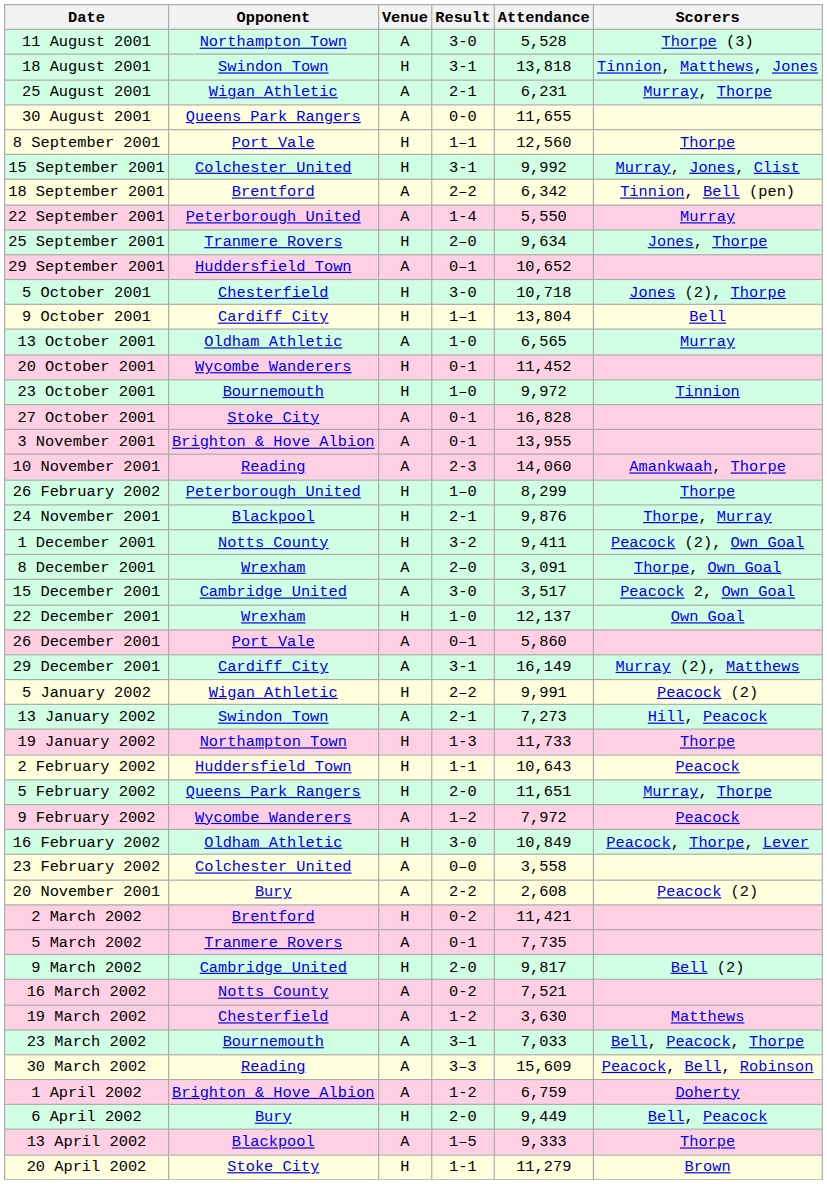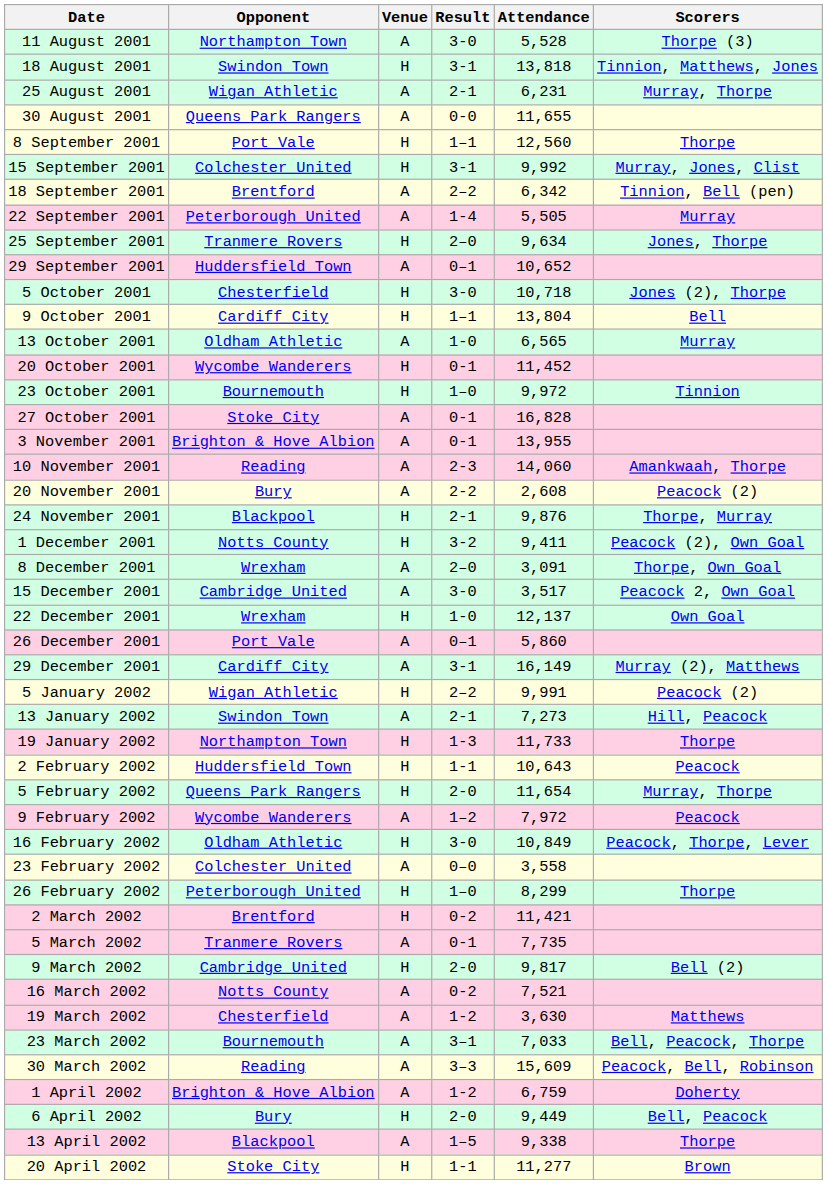 <table class="wikitable sortable" style="font-size:100%; text-align:center">
 <tr>
 <th>Date</th>
 <th>Opponent</th>
 <th>Venue</th>
 <th>Result</th>
 <th>Attendance</th>
 <th>Scorers</th>
 </tr>
 <tr style="background-color: #d0ffe3;">
 <td>11 August 2001</td>
 <td><a href='#'>Northampton Town</a></td>
 <td>A</td>
 <td>3-0</td>
 <td>5,528</td>
 <td><a href='#'>Thorpe</a> (3)</td>
 </tr>
 <tr style="background-color: #d0ffe3;">
 <td>18 August 2001</td>
 <td><a href='#'>Swindon Town</a></td>
 <td>H</td>
 <td>3-1</td>
 <td>13,818</td>
 <td><a href='#'>Tinnion</a>, <a href='#'>Matthews</a>, <a href='#'>Jones</a></td>
 </tr>
 <tr style="background-color: #d0ffe3;">
 <td>25 August 2001</td>
 <td><a href='#'>Wigan Athletic</a></td>
 <td>A</td>
 <td>2-1</td>
 <td>6,231</td>
 <td><a href='#'>Murray</a>, <a href='#'>Thorpe</a></td>
 </tr>
 <tr style="background-color: #ffffdd;">
 <td>30 August 2001</td>
 <td><a href='#'>Queens Park Rangers</a></td>
 <td>A</td>
 <td>0-0</td>
 <td>11,655</td>
 <td></td>
 </tr>
 <tr style="background-color: #ffffdd;">
 <td>8 September 2001</td>
 <td><a href='#'>Port Vale</a></td>
 <td>H</td>
 <td>1–1</td>
 <td>12,560</td>
 <td><a href='#'>Thorpe</a></td>
 </tr>
 <tr style="background-color: #d0ffe3;">
 <td>15 September 2001</td>
 <td><a href='#'>Colchester United</a></td>
 <td>H</td>
 <td>3-1</td>
 <td>9,992</td>
 <td><a href='#'>Murray</a>, <a href='#'>Jones</a>, <a href='#'>Clist</a></td>
 </tr>
 <tr style="background-color: #ffffdd;">
 <td>18 September 2001</td>
 <td><a href='#'>Brentford</a></td>
 <td>A</td>
 <td>2–2</td>
 <td>6,342</td>
 <td><a href='#'>Tinnion</a>, <a href='#'>Bell</a> (pen)</td>
 </tr>
 <tr style="background-color: #ffd0e3;">
 <td>22 September 2001</td>
 <td><a href='#'>Peterborough United</a></td>
 <td>A</td>
 <td>1-4</td>
-<td>5,550</td>
+<td>5,505</td>
 <td><a href='#'>Murray</a></td>
 </tr>
 <tr style="background-color: #d0ffe3;">
 <td>25 September 2001</td>
 <td><a href='#'>Tranmere Rovers</a></td>
 <td>H</td>
 <td>2–0</td>
 <td>9,634</td>
 <td><a href='#'>Jones</a>, <a href='#'>Thorpe</a></td>
 </tr>
 <tr style="background-color: #ffd0e3;">
 <td>29 September 2001</td>
 <td><a href='#'>Huddersfield Town</a></td>
 <td>A</td>
 <td>0–1</td>
 <td>10,652</td>
 <td></td>
 </tr>
 <tr style="background-color: #d0ffe3;">
 <td>5 October 2001</td>
 <td><a href='#'>Chesterfield</a></td>
 <td>H</td>
 <td>3-0</td>
 <td>10,718</td>
 <td><a href='#'>Jones</a> (2), <a href='#'>Thorpe</a></td>
 </tr>
 <tr style="background-color: #ffffdd;">
 <td>9 October 2001</td>
 <td><a href='#'>Cardiff City</a></td>
 <td>H</td>
 <td>1–1</td>
 <td>13,804</td>
 <td><a href='#'>Bell</a></td>
 </tr>
 <tr style="background-color: #d0ffe3;">
 <td>13 October 2001</td>
 <td><a href='#'>Oldham Athletic</a></td>
 <td>A</td>
 <td>1-0</td>
 <td>6,565</td>
 <td><a href='#'>Murray</a></td>
 </tr>
 <tr style="background-color: #ffd0e3;">
 <td>20 October 2001</td>
 <td><a href='#'>Wycombe Wanderers</a></td>
 <td>H</td>
 <td>0-1</td>
 <td>11,452</td>
 <td></td>
 </tr>
 <tr style="background-color: #d0ffe3;">
 <td>23 October 2001</td>
 <td><a href='#'>Bournemouth</a></td>
 <td>H</td>
 <td>1–0</td>
 <td>9,972</td>
 <td><a href='#'>Tinnion</a></td>
 </tr>
 <tr style="background-color: #ffd0e3;">
 <td>27 October 2001</td>
 <td><a href='#'>Stoke City</a></td>
 <td>A</td>
 <td>0-1</td>
 <td>16,828</td>
 <td></td>
 </tr>
 <tr style="background-color: #ffd0e3;">
 <td>3 November 2001</td>
 <td><a href='#'>Brighton & Hove Albion</a></td>
 <td>A</td>
 <td>0-1</td>
 <td>13,955</td>
 <td></td>
 </tr>
 <tr style="background-color: #ffd0e3;">
 <td>10 November 2001</td>
 <td><a href='#'>Reading</a></td>
 <td>A</td>
 <td>2-3</td>
 <td>14,060</td>
 <td><a href='#'>Amankwaah</a>, <a href='#'>Thorpe</a></td>
 </tr>
-<tr style="background-color: #d0ffe3;">
-<td>26 February 2002</td>
-<td><a href='#'>Peterborough United</a></td>
-<td>H</td>
-<td>1–0</td>
-<td>8,299</td>
-<td><a href='#'>Thorpe</a></td>
+<tr style="background-color: #ffffdd;">
+<td>20 November 2001</td>
+<td><a href='#'>Bury</a></td>
+<td>A</td>
+<td>2-2</td>
+<td>2,608</td>
+<td><a href='#'>Peacock</a> (2)</td>
 </tr>
 <tr style="background-color: #d0ffe3;">
 <td>24 November 2001</td>
 <td><a href='#'>Blackpool</a></td>
 <td>H</td>
 <td>2-1</td>
 <td>9,876</td>
 <td><a href='#'>Thorpe</a>, <a href='#'>Murray</a></td>
 </tr>
 <tr style="background-color: #d0ffe3;">
 <td>1 December 2001</td>
 <td><a href='#'>Notts County</a></td>
 <td>H</td>
 <td>3-2</td>
 <td>9,411</td>
 <td><a href='#'>Peacock</a> (2), <a href='#'>Own Goal</a></td>
 </tr>
 <tr style="background-color: #d0ffe3;">
 <td>8 December 2001</td>
 <td><a href='#'>Wrexham</a></td>
 <td>A</td>
 <td>2–0</td>
 <td>3,091</td>
 <td><a href='#'>Thorpe</a>, <a href='#'>Own Goal</a></td>
 </tr>
 <tr style="background-color: #d0ffe3;">
 <td>15 December 2001</td>
 <td><a href='#'>Cambridge United</a></td>
 <td>A</td>
 <td>3-0</td>
 <td>3,517</td>
 <td><a href='#'>Peacock</a> 2, <a href='#'>Own Goal</a></td>
 </tr>
 <tr style="background-color: #d0ffe3;">
 <td>22 December 2001</td>
 <td><a href='#'>Wrexham</a></td>
 <td>H</td>
 <td>1-0</td>
 <td>12,137</td>
 <td><a href='#'>Own Goal</a></td>
 </tr>
 <tr style="background-color: #ffd0e3;">
 <td>26 December 2001</td>
 <td><a href='#'>Port Vale</a></td>
 <td>A</td>
 <td>0–1</td>
 <td>5,860</td>
 <td></td>
 </tr>
 <tr style="background-color: #d0ffe3;">
 <td>29 December 2001</td>
 <td><a href='#'>Cardiff City</a></td>
 <td>A</td>
 <td>3-1</td>
 <td>16,149</td>
 <td><a href='#'>Murray</a> (2), <a href='#'>Matthews</a></td>
 </tr>
 <tr style="background-color: #ffffdd;">
 <td>5 January 2002</td>
 <td><a href='#'>Wigan Athletic</a></td>
 <td>H</td>
 <td>2–2</td>
 <td>9,991</td>
 <td><a href='#'>Peacock</a> (2)</td>
 </tr>
 <tr style="background-color: #d0ffe3;">
 <td>13 January 2002</td>
 <td><a href='#'>Swindon Town</a></td>
 <td>A</td>
 <td>2-1</td>
 <td>7,273</td>
 <td><a href='#'>Hill</a>, <a href='#'>Peacock</a></td>
 </tr>
 <tr style="background-color: #ffd0e3;">
 <td>19 January 2002</td>
 <td><a href='#'>Northampton Town</a></td>
 <td>H</td>
 <td>1-3</td>
 <td>11,733</td>
 <td><a href='#'>Thorpe</a></td>
 </tr>
 <tr style="background-color: #ffffdd;">
 <td>2 February 2002</td>
 <td><a href='#'>Huddersfield Town</a></td>
 <td>H</td>
 <td>1-1</td>
 <td>10,643</td>
 <td><a href='#'>Peacock</a></td>
 </tr>
 <tr style="background-color: #d0ffe3;">
 <td>5 February 2002</td>
 <td><a href='#'>Queens Park Rangers</a></td>
 <td>H</td>
 <td>2-0</td>
-<td>11,651</td>
+<td>11,654</td>
 <td><a href='#'>Murray</a>, <a href='#'>Thorpe</a></td>
 </tr>
 <tr style="background-color: #ffd0e3;">
 <td>9 February 2002</td>
 <td><a href='#'>Wycombe Wanderers</a></td>
 <td>A</td>
 <td>1–2</td>
 <td>7,972</td>
 <td><a href='#'>Peacock</a></td>
 </tr>
 <tr style="background-color: #d0ffe3;">
 <td>16 February 2002</td>
 <td><a href='#'>Oldham Athletic</a></td>
 <td>H</td>
 <td>3-0</td>
 <td>10,849</td>
 <td><a href='#'>Peacock</a>, <a href='#'>Thorpe</a>, <a href='#'>Lever</a></td>
 </tr>
 <tr style="background-color: #ffffdd;">
 <td>23 February 2002</td>
 <td><a href='#'>Colchester United</a></td>
 <td>A</td>
 <td>0–0</td>
 <td>3,558</td>
 <td></td>
 </tr>
-<tr style="background-color: #ffffdd;">
-<td>20 November 2001</td>
-<td><a href='#'>Bury</a></td>
-<td>A</td>
-<td>2-2</td>
-<td>2,608</td>
-<td><a href='#'>Peacock</a> (2)</td>
+<tr style="background-color: #d0ffe3;">
+<td>26 February 2002</td>
+<td><a href='#'>Peterborough United</a></td>
+<td>H</td>
+<td>1–0</td>
+<td>8,299</td>
+<td><a href='#'>Thorpe</a></td>
 </tr>
 <tr style="background-color: #ffd0e3;">
 <td>2 March 2002</td>
 <td><a href='#'>Brentford</a></td>
 <td>H</td>
 <td>0-2</td>
 <td>11,421</td>
 <td></td>
 </tr>
 <tr style="background-color: #ffd0e3;">
 <td>5 March 2002</td>
 <td><a href='#'>Tranmere Rovers</a></td>
 <td>A</td>
 <td>0-1</td>
 <td>7,735</td>
 <td></td>
 </tr>
 <tr style="background-color: #d0ffe3;">
 <td>9 March 2002</td>
 <td><a href='#'>Cambridge United</a></td>
 <td>H</td>
 <td>2-0</td>
 <td>9,817</td>
 <td><a href='#'>Bell</a> (2)</td>
 </tr>
 <tr style="background-color: #ffd0e3;">
 <td>16 March 2002</td>
 <td><a href='#'>Notts County</a></td>
 <td>A</td>
 <td>0-2</td>
 <td>7,521</td>
 <td></td>
 </tr>
 <tr style="background-color: #ffd0e3;">
 <td>19 March 2002</td>
 <td><a href='#'>Chesterfield</a></td>
 <td>A</td>
 <td>1-2</td>
 <td>3,630</td>
 <td><a href='#'>Matthews</a></td>
 </tr>
 <tr style="background-color: #d0ffe3;">
 <td>23 March 2002</td>
 <td><a href='#'>Bournemouth</a></td>
 <td>A</td>
 <td>3–1</td>
 <td>7,033</td>
 <td><a href='#'>Bell</a>, <a href='#'>Peacock</a>, <a href='#'>Thorpe</a></td>
 </tr>
 <tr style="background-color: #ffffdd;">
 <td>30 March 2002</td>
 <td><a href='#'>Reading</a></td>
 <td>A</td>
 <td>3–3</td>
 <td>15,609</td>
 <td><a href='#'>Peacock</a>, <a href='#'>Bell</a>, <a href='#'>Robinson</a></td>
 </tr>
 <tr style="background-color: #ffd0e3;">
 <td>1 April 2002</td>
 <td><a href='#'>Brighton & Hove Albion</a></td>
 <td>A</td>
 <td>1-2</td>
 <td>6,759</td>
 <td><a href='#'>Doherty</a></td>
 </tr>
 <tr style="background-color: #d0ffe3;">
 <td>6 April 2002</td>
 <td><a href='#'>Bury</a></td>
 <td>H</td>
 <td>2-0</td>
 <td>9,449</td>
 <td><a href='#'>Bell</a>, <a href='#'>Peacock</a></td>
 </tr>
 <tr style="background-color: #ffd0e3;">
 <td>13 April 2002</td>
 <td><a href='#'>Blackpool</a></td>
 <td>A</td>
 <td>1–5</td>
-<td>9,333</td>
+<td>9,338</td>
 <td><a href='#'>Thorpe</a></td>
 </tr>
 <tr style="background-color: #ffffdd;">
 <td>20 April 2002</td>
 <td><a href='#'>Stoke City</a></td>
 <td>H</td>
 <td>1-1</td>
-<td>11,279</td>
+<td>11,277</td>
 <td><a href='#'>Brown</a></td>
 </tr>
 </table>
